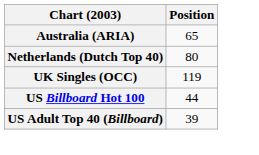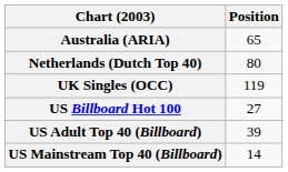 <table class="wikitable sortable plainrowheaders" style="text-align:center">
 <tr>
 <th scope="col">Chart (2003)</th>
 <th scope="col">Position</th>
 </tr>
 <tr>
 <th scope="row">Australia (ARIA)</th>
 <td>65</td>
 </tr>
 <tr>
 <th scope="row">Netherlands (Dutch Top 40)</th>
 <td>80</td>
 </tr>
 <tr>
 <th scope="row">UK Singles (OCC)</th>
 <td>119</td>
 </tr>
 <tr>
 <th scope="row">US <a href='#'><em>Billboard</em> Hot 100</a></th>
-<td>44</td>
+<td>27</td>
 </tr>
 <tr>
 <th scope="row">US Adult Top 40 (<em>Billboard</em>)</th>
 <td>39</td>
 </tr>
+<tr>
+<th scope="row">US Mainstream Top 40 (<em>Billboard</em>)</th>
+<td>14</td>
+</tr>
 </table>
